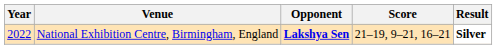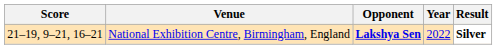 <table class="sortable wikitable" style="font-size: 90%;">
 <tr>
-<th>Year</th>
+<th>Score</th>
 <th>Venue</th>
 <th>Opponent</th>
-<th>Score</th>
+<th>Year</th>
 <th>Result</th>
 </tr>
 <tr style="background:#FFE4B5">
-<td align="center"><a href='#'>2022</a></td>
+<td align="left">21–19, 9–21, 16–21</td>
 <td align="left"><a href='#'>National Exhibition Centre</a>, <a href='#'>Birmingham</a>, England</td>
 <td align="left"><strong> <a href='#'>Lakshya Sen</a></strong></td>
-<td align="left">21–19, 9–21, 16–21</td>
+<td align="center"><a href='#'>2022</a></td>
 <td style="text-align:left; background:white"> <strong>Silver</strong></td>
 </tr>
 </table>
